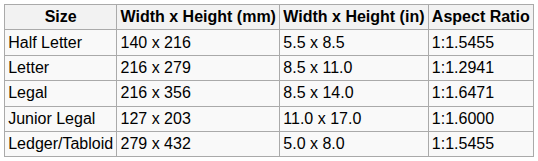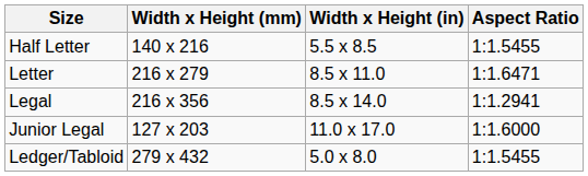 <table class="wikitable">
 <tr>
 <th>Size</th>
 <th>Width x Height (mm)</th>
 <th>Width x Height (in)</th>
 <th>Aspect Ratio</th>
 </tr>
 <tr>
 <td>Half Letter</td>
 <td>140 x 216</td>
 <td>5.5 x 8.5</td>
 <td>1:1.5455</td>
 </tr>
 <tr>
 <td>Letter</td>
 <td>216 x 279</td>
 <td>8.5 x 11.0</td>
-<td>1:1.2941</td>
+<td>1:1.6471</td>
 </tr>
 <tr>
 <td>Legal</td>
 <td>216 x 356</td>
 <td>8.5 x 14.0</td>
-<td>1:1.6471</td>
+<td>1:1.2941</td>
 </tr>
 <tr>
 <td>Junior Legal</td>
 <td>127 x 203</td>
 <td>11.0 x 17.0</td>
 <td>1:1.6000</td>
 </tr>
 <tr>
 <td>Ledger/Tabloid</td>
 <td>279 x 432</td>
 <td>5.0 x 8.0</td>
 <td>1:1.5455</td>
 </tr>
 </table>
